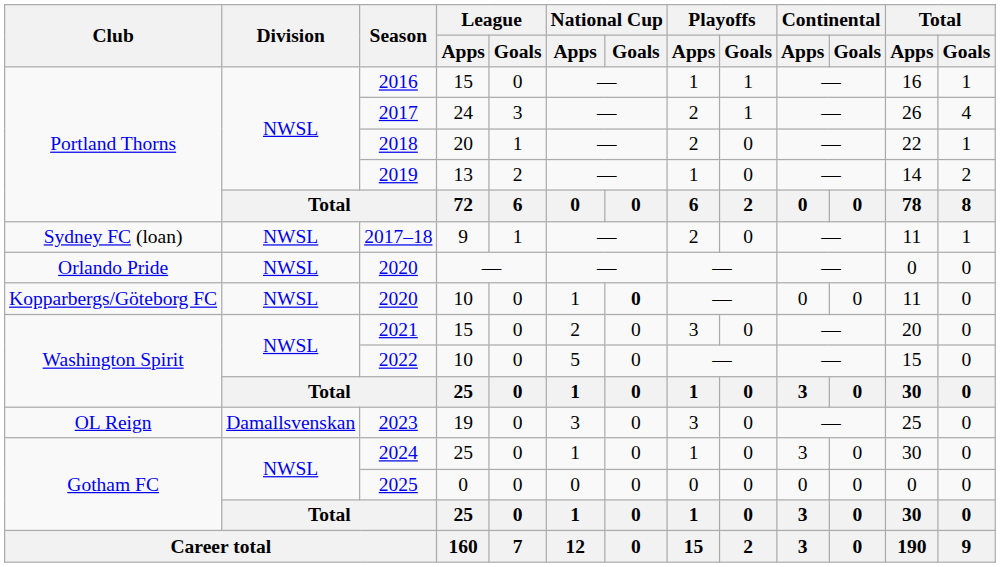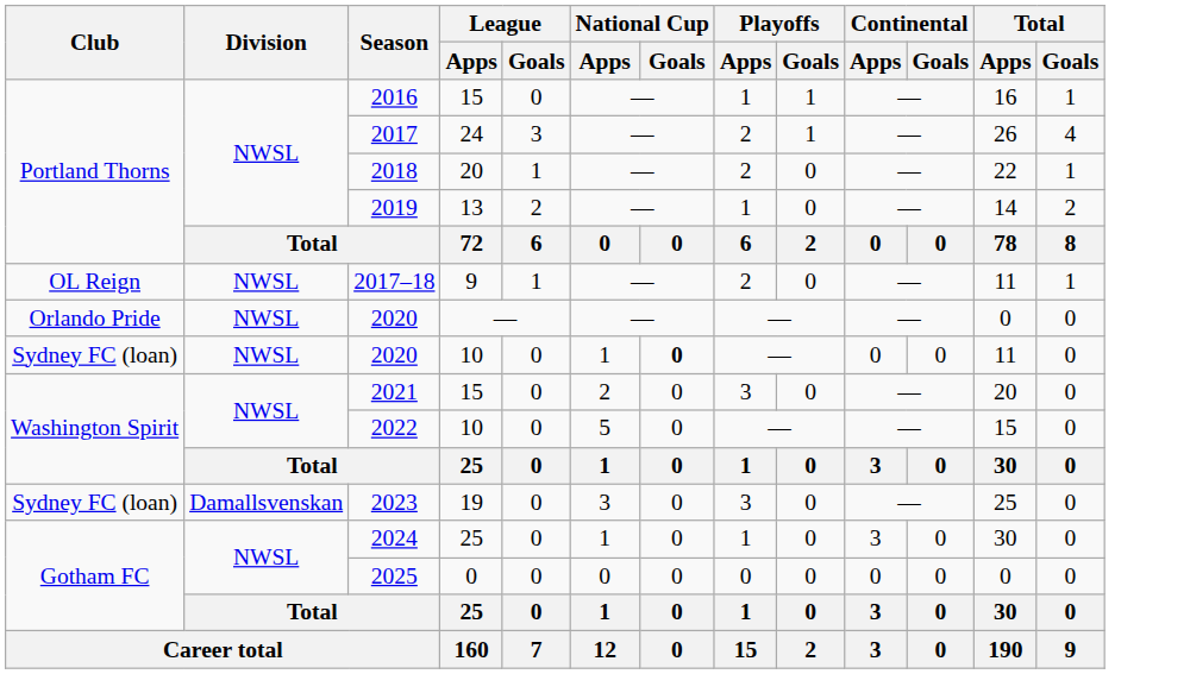 <table class="wikitable" style="text-align: center;">
 <tr>
 <th rowspan="2">Club</th>
 <th rowspan="2">Division</th>
 <th rowspan="2">Season</th>
 <th colspan="2">League</th>
 <th colspan="2">National Cup</th>
 <th colspan="2">Playoffs</th>
 <th colspan="2">Continental</th>
 <th colspan="2">Total</th>
 </tr>
 <tr>
 <th>Apps</th>
 <th>Goals</th>
 <th>Apps</th>
 <th>Goals</th>
 <th>Apps</th>
 <th>Goals</th>
 <th>Apps</th>
 <th>Goals</th>
 <th>Apps</th>
 <th>Goals</th>
 </tr>
 <tr>
 <td rowspan=5><a href='#'>Portland Thorns</a></td>
 <td rowspan=4><a href='#'>NWSL</a></td>
 <td><a href='#'>2016</a></td>
 <td>15</td>
 <td>0</td>
 <td colspan=2>—</td>
 <td>1</td>
 <td>1</td>
 <td colspan=2>—</td>
 <td>16</td>
 <td>1</td>
 </tr>
 <tr>
 <td><a href='#'>2017</a></td>
 <td>24</td>
 <td>3</td>
 <td colspan=2>—</td>
 <td>2</td>
 <td>1</td>
 <td colspan=2>—</td>
 <td>26</td>
 <td>4</td>
 </tr>
 <tr>
 <td><a href='#'>2018</a></td>
 <td>20</td>
 <td>1</td>
 <td colspan=2>—</td>
 <td>2</td>
 <td>0</td>
 <td colspan=2>—</td>
 <td>22</td>
 <td>1</td>
 </tr>
 <tr>
 <td><a href='#'>2019</a></td>
 <td>13</td>
 <td>2</td>
 <td colspan=2>—</td>
 <td>1</td>
 <td>0</td>
 <td colspan=2>—</td>
 <td>14</td>
 <td>2</td>
 </tr>
 <tr>
 <th colspan=2>Total</th>
 <th>72</th>
 <th>6</th>
 <th>0</th>
 <th>0</th>
 <th>6</th>
 <th>2</th>
 <th>0</th>
 <th>0</th>
 <th>78</th>
 <th>8</th>
 </tr>
 <tr>
-<td><a href='#'>Sydney FC</a> (loan)</td>
+<td><a href='#'>OL Reign</a></td>
 <td><a href='#'>NWSL</a></td>
 <td><a href='#'>2017–18</a></td>
 <td>9</td>
 <td>1</td>
 <td colspan=2>—</td>
 <td>2</td>
 <td>0</td>
 <td colspan=2>—</td>
 <td>11</td>
 <td>1</td>
 </tr>
 <tr>
 <td><a href='#'>Orlando Pride</a></td>
 <td><a href='#'>NWSL</a></td>
 <td><a href='#'>2020</a></td>
 <td colspan=2>—</td>
 <td colspan=2>—</td>
 <td colspan=2>—</td>
 <td colspan=2>—</td>
 <td>0</td>
 <td>0</td>
 </tr>
 <tr>
-<td><a href='#'>Kopparbergs/Göteborg FC</a></td>
+<td><a href='#'>Sydney FC</a> (loan)</td>
 <td><a href='#'>NWSL</a></td>
 <td><a href='#'>2020</a></td>
 <td>10</td>
 <td>0</td>
 <td>1</td>
 <td><strong>0</strong></td>
 <td colspan=2>—</td>
 <td>0</td>
 <td>0</td>
 <td>11</td>
 <td>0</td>
 </tr>
 <tr>
 <td rowspan=3><a href='#'>Washington Spirit</a></td>
 <td rowspan=2><a href='#'>NWSL</a></td>
 <td><a href='#'>2021</a></td>
 <td>15</td>
 <td>0</td>
 <td>2</td>
 <td>0</td>
 <td>3</td>
 <td>0</td>
 <td colspan=2>—</td>
 <td>20</td>
 <td>0</td>
 </tr>
 <tr>
 <td><a href='#'>2022</a></td>
 <td>10</td>
 <td>0</td>
 <td>5</td>
 <td>0</td>
 <td colspan=2>—</td>
 <td colspan=2>—</td>
 <td>15</td>
 <td>0</td>
 </tr>
 <tr>
 <th colspan=2>Total</th>
 <th>25</th>
 <th>0</th>
 <th>1</th>
 <th>0</th>
 <th>1</th>
 <th>0</th>
 <th>3</th>
 <th>0</th>
 <th>30</th>
 <th>0</th>
 </tr>
 <tr>
-<td><a href='#'>OL Reign</a></td>
+<td><a href='#'>Sydney FC</a> (loan)</td>
 <td><a href='#'>Damallsvenskan</a></td>
 <td><a href='#'>2023</a></td>
 <td>19</td>
 <td>0</td>
 <td>3</td>
 <td>0</td>
 <td>3</td>
 <td>0</td>
 <td colspan=2>—</td>
 <td>25</td>
 <td>0</td>
 </tr>
 <tr>
 <td rowspan=3><a href='#'>Gotham FC</a></td>
 <td rowspan=2><a href='#'>NWSL</a></td>
 <td><a href='#'>2024</a></td>
 <td>25</td>
 <td>0</td>
 <td>1</td>
 <td>0</td>
 <td>1</td>
 <td>0</td>
 <td>3</td>
 <td>0</td>
 <td>30</td>
 <td>0</td>
 </tr>
 <tr>
 <td><a href='#'>2025</a></td>
 <td>0</td>
 <td>0</td>
 <td>0</td>
 <td>0</td>
 <td>0</td>
 <td>0</td>
 <td>0</td>
 <td>0</td>
 <td>0</td>
 <td>0</td>
 </tr>
 <tr>
 <th colspan=2>Total</th>
 <th>25</th>
 <th>0</th>
 <th>1</th>
 <th>0</th>
 <th>1</th>
 <th>0</th>
 <th>3</th>
 <th>0</th>
 <th>30</th>
 <th>0</th>
 </tr>
 <tr>
 <th colspan=3>Career total</th>
 <th>160</th>
 <th>7</th>
 <th>12</th>
 <th>0</th>
 <th>15</th>
 <th>2</th>
 <th>3</th>
 <th>0</th>
 <th>190</th>
 <th>9</th>
 </tr>
 </table>
